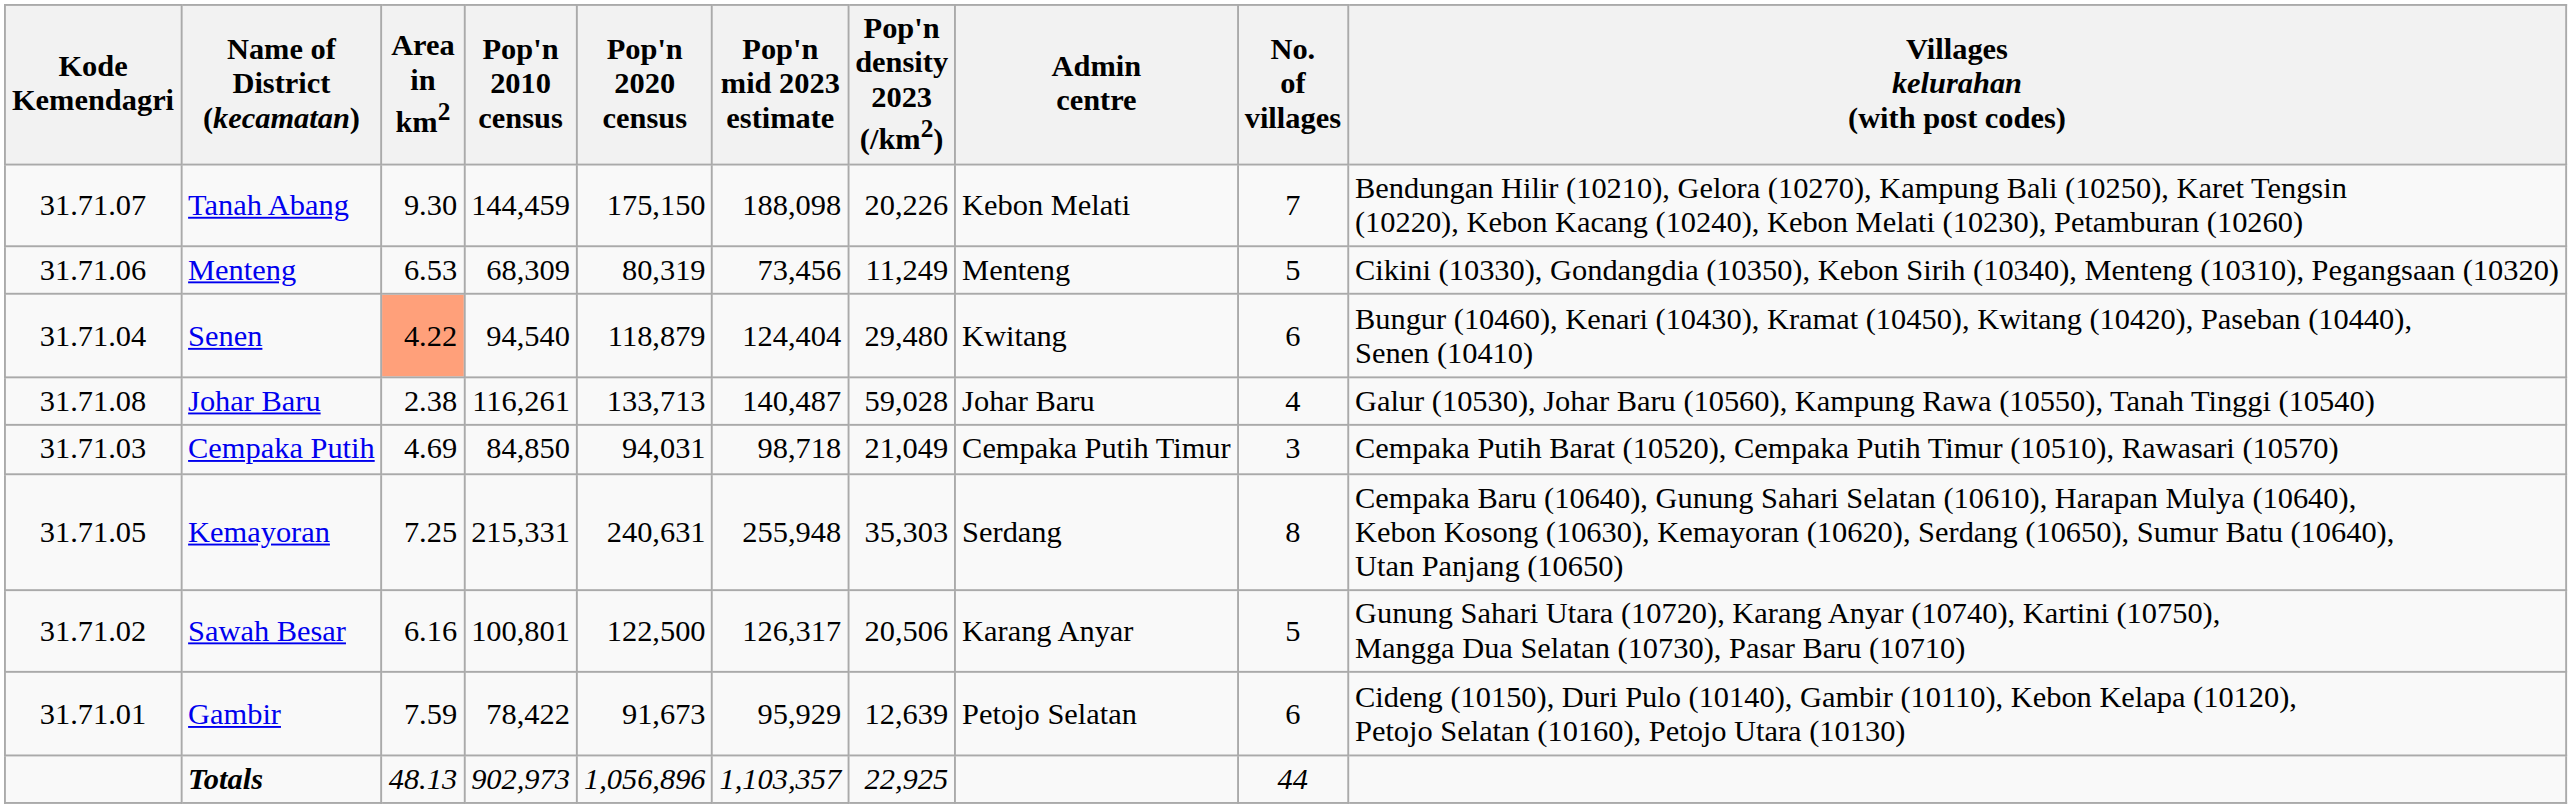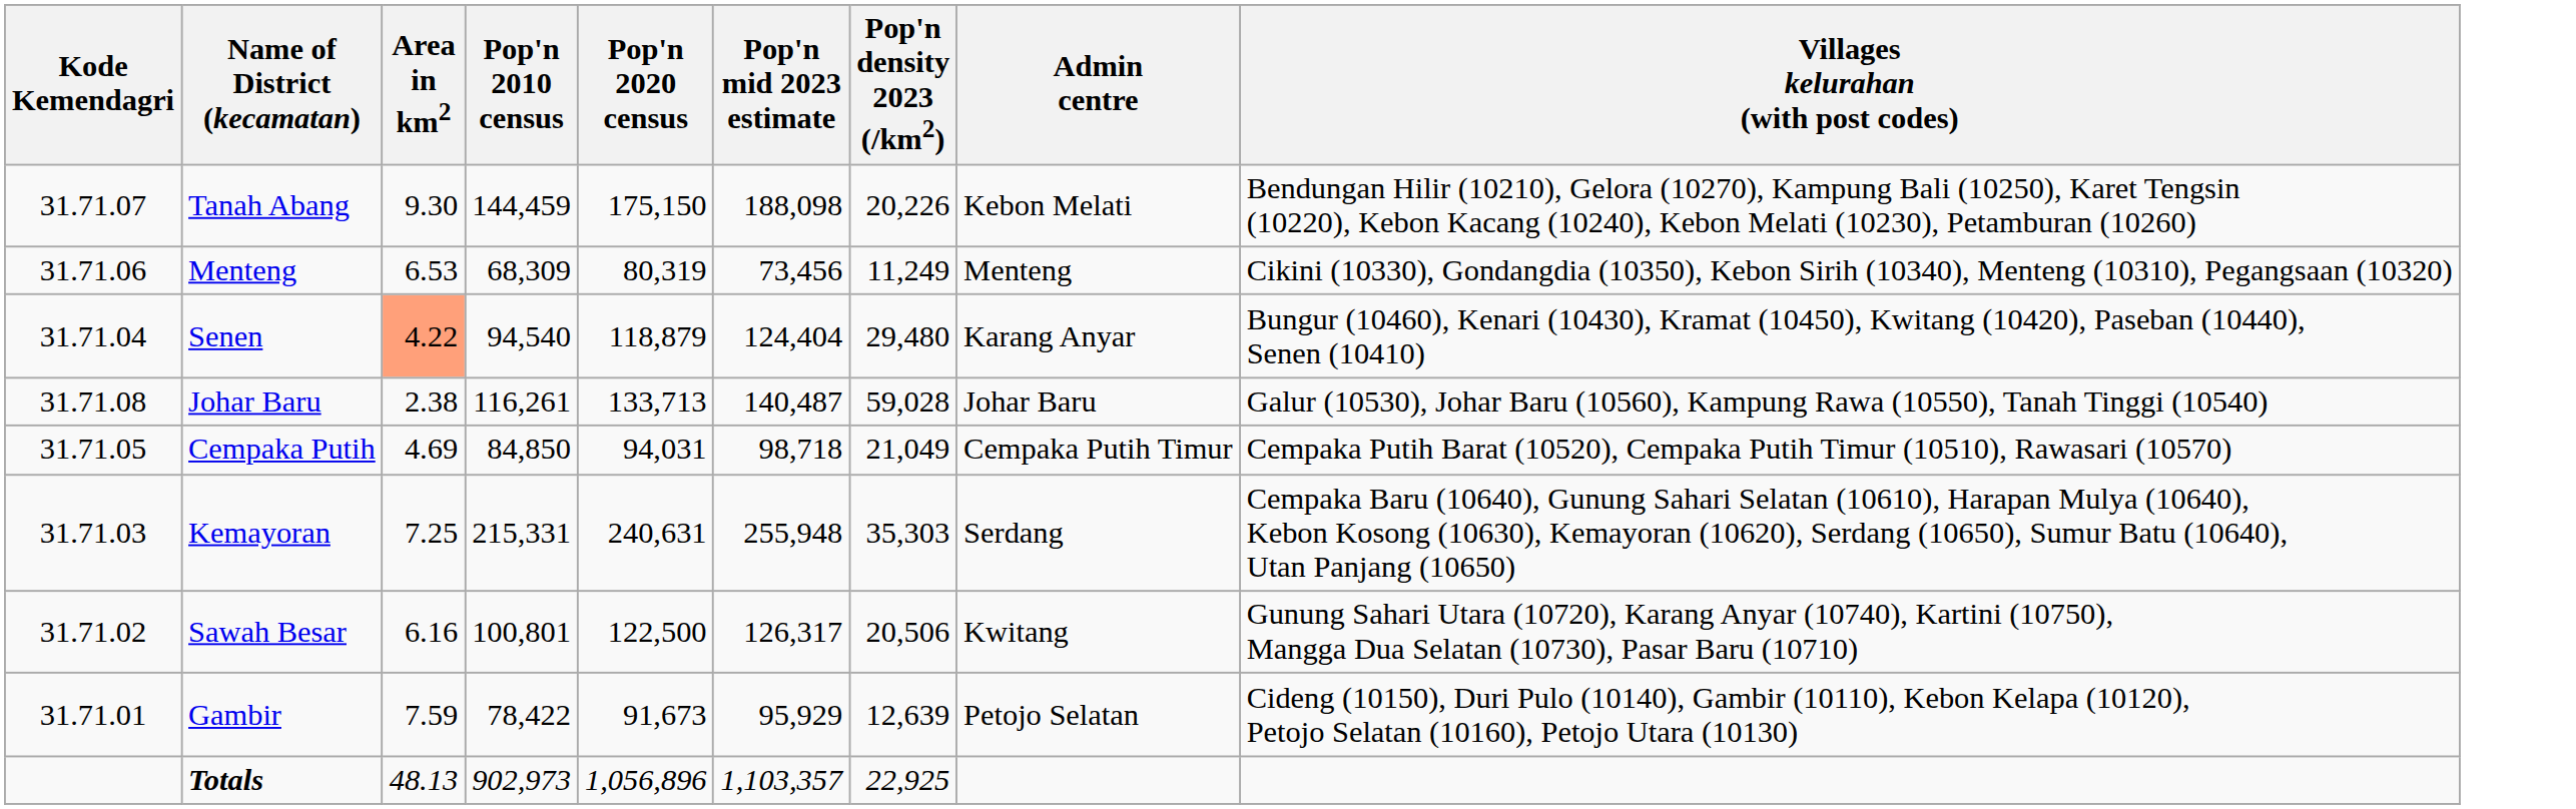 <table class="wikitable" style="text-align:right;">
 <tr>
 <th>Kode <br>Kemendagri</th>
 <th>Name of<br>District<br>(<em>kecamatan</em>)</th>
 <th>Area <br>in<br> km<sup>2</sup></th>
 <th>Pop'n <br>2010<br>census</th>
 <th>Pop'n <br>2020<br>census</th>
 <th>Pop'n <br>mid 2023<br>estimate</th>
 <th>Pop'n <br> density <br> 2023 <br>(/km<sup>2</sup>)</th>
 <th>Admin<br>centre</th>
-<th>No. <br>of<br>villages</th>
 <th>Villages<br><em>kelurahan</em> <br>(with post codes)</th>
 </tr>
 <tr>
 <td align="center">31.71.07</td>
 <td style="text-align:left;"><a href='#'>Tanah Abang</a></td>
 <td>9.30</td>
 <td>144,459</td>
 <td>175,150</td>
 <td>188,098</td>
 <td>20,226</td>
 <td style="text-align:left;">Kebon Melati</td>
-<td align="center">7</td>
 <td style="text-align:left;">Bendungan Hilir (10210), Gelora (10270), Kampung Bali (10250), Karet Tengsin <br>(10220), Kebon Kacang (10240), Kebon Melati (10230), Petamburan (10260)</td>
 </tr>
 <tr>
 <td align="center">31.71.06</td>
 <td style="text-align:left;"><a href='#'>Menteng</a></td>
 <td>6.53</td>
 <td>68,309</td>
 <td>80,319</td>
 <td>73,456</td>
 <td>11,249</td>
 <td style="text-align:left;">Menteng</td>
-<td align="center">5</td>
 <td style="text-align:left;">Cikini (10330), Gondangdia (10350), Kebon Sirih (10340), Menteng (10310), Pegangsaan (10320)</td>
 </tr>
 <tr>
 <td align="center">31.71.04</td>
 <td style="text-align:left;"><a href='#'>Senen</a></td>
 <td style="background: lightsalmon;">4.22</td>
 <td>94,540</td>
 <td>118,879</td>
 <td>124,404</td>
 <td>29,480</td>
-<td style="text-align:left;">Kwitang</td>
-<td align="center">6</td>
+<td style="text-align:left;">Karang Anyar</td>
 <td style="text-align:left;">Bungur (10460), Kenari (10430), Kramat (10450), Kwitang (10420), Paseban (10440), <br>Senen (10410)</td>
 </tr>
 <tr>
 <td align="center">31.71.08</td>
 <td style="text-align:left;"><a href='#'>Johar Baru</a></td>
 <td>2.38</td>
 <td>116,261</td>
 <td>133,713</td>
 <td>140,487</td>
 <td>59,028</td>
 <td style="text-align:left;">Johar Baru</td>
-<td align="center">4</td>
 <td style="text-align:left;">Galur (10530), Johar Baru (10560), Kampung Rawa (10550), Tanah Tinggi (10540)</td>
 </tr>
 <tr>
-<td align="center">31.71.03</td>
+<td align="center">31.71.05</td>
 <td style="text-align:left;"><a href='#'>Cempaka Putih</a></td>
 <td>4.69</td>
 <td>84,850</td>
 <td>94,031</td>
 <td>98,718</td>
 <td>21,049</td>
 <td style="text-align:left;">Cempaka Putih Timur</td>
-<td align="center">3</td>
 <td style="text-align:left;">Cempaka Putih Barat (10520), Cempaka Putih Timur (10510), Rawasari (10570)</td>
 </tr>
 <tr>
-<td align="center">31.71.05</td>
+<td align="center">31.71.03</td>
 <td style="text-align:left;"><a href='#'>Kemayoran</a></td>
 <td>7.25</td>
 <td>215,331</td>
 <td>240,631</td>
 <td>255,948</td>
 <td>35,303</td>
 <td style="text-align:left;">Serdang</td>
-<td align="center">8</td>
 <td style="text-align:left;">Cempaka Baru (10640), Gunung Sahari Selatan (10610), Harapan Mulya (10640), <br>Kebon Kosong (10630), Kemayoran (10620), Serdang (10650), Sumur Batu (10640), <br>Utan Panjang (10650)</td>
 </tr>
 <tr>
 <td align="center">31.71.02</td>
 <td style="text-align:left;"><a href='#'>Sawah Besar</a></td>
 <td>6.16</td>
 <td>100,801</td>
 <td>122,500</td>
 <td>126,317</td>
 <td>20,506</td>
-<td style="text-align:left;">Karang Anyar</td>
-<td align="center">5</td>
+<td style="text-align:left;">Kwitang</td>
 <td style="text-align:left;">Gunung Sahari Utara (10720), Karang Anyar (10740), Kartini (10750), <br>Mangga Dua Selatan (10730), Pasar Baru (10710)</td>
 </tr>
 <tr>
 <td align="center">31.71.01</td>
 <td style="text-align:left;"><a href='#'>Gambir</a></td>
 <td>7.59</td>
 <td>78,422</td>
 <td>91,673</td>
 <td>95,929</td>
 <td>12,639</td>
 <td style="text-align:left;">Petojo Selatan</td>
-<td align="center">6</td>
 <td style="text-align:left;">Cideng (10150), Duri Pulo (10140), Gambir (10110), Kebon Kelapa (10120), <br>Petojo Selatan (10160), Petojo Utara (10130)</td>
 </tr>
 <tr>
 <td></td>
 <td style="text-align:left;"><strong><em>Totals</em></strong></td>
 <td><em>48.13</em></td>
 <td><em>902,973</em></td>
 <td><em>1,056,896</em></td>
 <td><em>1,103,357</em></td>
 <td><em>22,925</em></td>
 <td style="text-align:left;"></td>
-<td align="center"><em>44</em></td>
 <td></td>
 </tr>
 </table>
